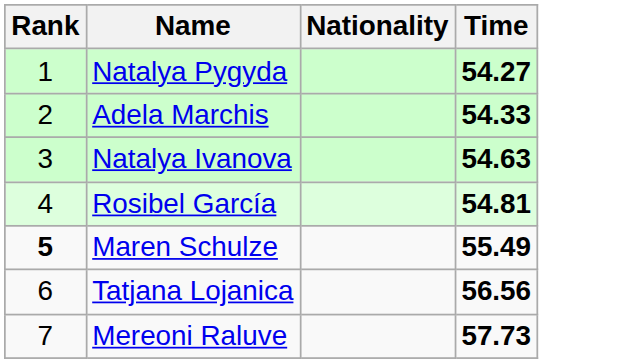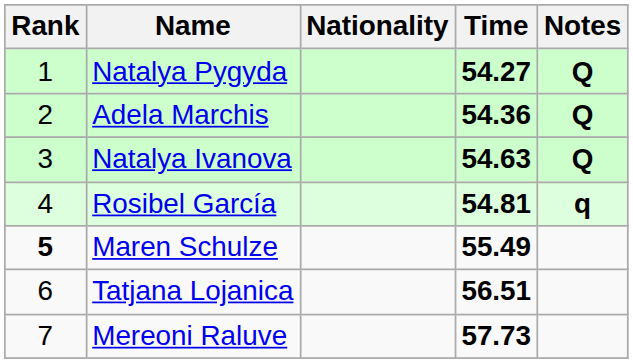 <table class="wikitable sortable" style="text-align:center">
 <tr>
 <th>Rank</th>
 <th>Name</th>
 <th>Nationality</th>
 <th>Time</th>
+<th>Notes</th>
 </tr>
 <tr bgcolor=ccffcc>
 <td>1</td>
 <td align=left><a href='#'>Natalya Pygyda</a></td>
 <td align=left></td>
 <td><strong>54.27</strong></td>
+<td><strong>Q</strong></td>
 </tr>
 <tr bgcolor=ccffcc>
 <td>2</td>
 <td align=left><a href='#'>Adela Marchis</a></td>
 <td align=left></td>
-<td><strong>54.33</strong></td>
+<td><strong>54.36</strong></td>
+<td><strong>Q</strong></td>
 </tr>
 <tr bgcolor=ccffcc>
 <td>3</td>
 <td align=left><a href='#'>Natalya Ivanova</a></td>
 <td align=left></td>
 <td><strong>54.63</strong></td>
+<td><strong>Q</strong></td>
 </tr>
 <tr bgcolor=ddffdd>
 <td>4</td>
 <td align=left><a href='#'>Rosibel García</a></td>
 <td align=left></td>
 <td><strong>54.81</strong></td>
+<td><strong>q</strong></td>
 </tr>
 <tr>
 <td><strong>5</strong></td>
 <td align=left><a href='#'>Maren Schulze</a></td>
 <td align=left></td>
 <td><strong>55.49</strong></td>
+<td></td>
 </tr>
 <tr>
 <td>6</td>
 <td align=left><a href='#'>Tatjana Lojanica</a></td>
 <td align=left></td>
-<td><strong>56.56</strong></td>
+<td><strong>56.51</strong></td>
+<td></td>
 </tr>
 <tr>
 <td>7</td>
 <td align=left><a href='#'>Mereoni Raluve</a></td>
 <td align=left></td>
 <td><strong>57.73</strong></td>
+<td></td>
 </tr>
 </table>
